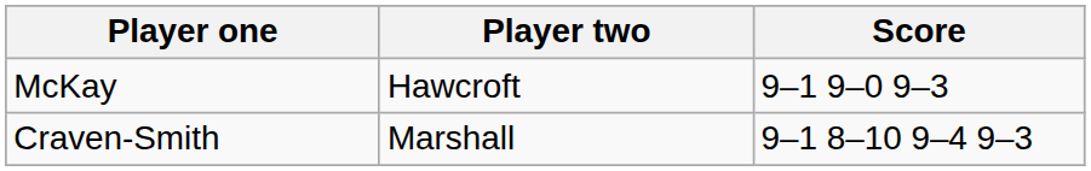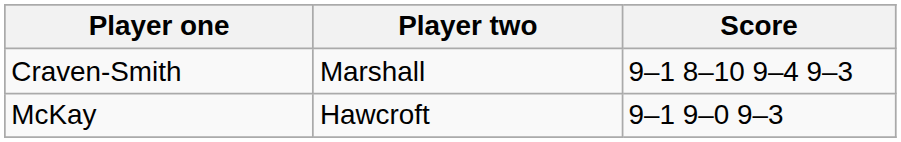 <table class="wikitable">
 <tr>
 <th width=170>Player one</th>
 <th width=170>Player two</th>
 <th width=150>Score</th>
 </tr>
 <tr>
+<td> Craven-Smith</td>
+<td> Marshall</td>
+<td>9–1 8–10 9–4 9–3</td>
+</tr>
+<tr>
 <td> McKay</td>
 <td> Hawcroft</td>
 <td>9–1 9–0 9–3</td>
 </tr>
-<tr>
-<td> Craven-Smith</td>
-<td> Marshall</td>
-<td>9–1 8–10 9–4 9–3</td>
-</tr>
 </table>
